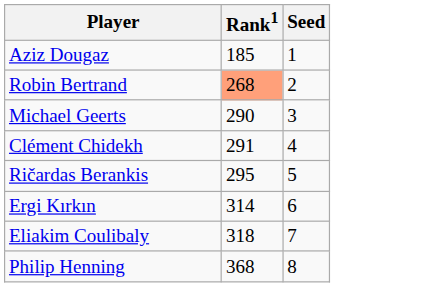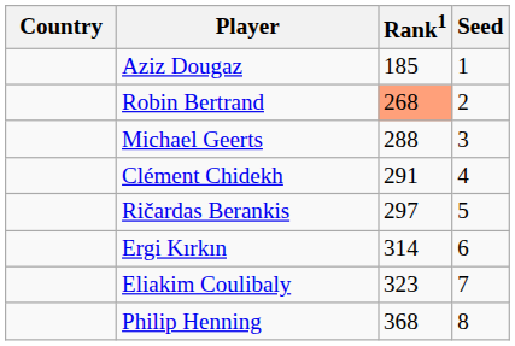 <table class="sortable wikitable">
 <tr>
+<th width="70">Country</th>
 <th width="175">Player</th>
 <th>Rank<sup>1</sup></th>
 <th>Seed</th>
 </tr>
 <tr>
+<td></td>
 <td><a href='#'>Aziz Dougaz</a></td>
 <td>185</td>
 <td>1</td>
 </tr>
 <tr>
+<td></td>
 <td><a href='#'>Robin Bertrand</a></td>
 <td style="background: lightsalmon;">268</td>
 <td>2</td>
 </tr>
 <tr>
+<td></td>
 <td><a href='#'>Michael Geerts</a></td>
-<td>290</td>
+<td>288</td>
 <td>3</td>
 </tr>
 <tr>
+<td></td>
 <td><a href='#'>Clément Chidekh</a></td>
 <td>291</td>
 <td>4</td>
 </tr>
 <tr>
+<td></td>
 <td><a href='#'>Ričardas Berankis</a></td>
-<td>295</td>
+<td>297</td>
 <td>5</td>
 </tr>
 <tr>
+<td></td>
 <td><a href='#'>Ergi Kırkın</a></td>
 <td>314</td>
 <td>6</td>
 </tr>
 <tr>
+<td></td>
 <td><a href='#'>Eliakim Coulibaly</a></td>
-<td>318</td>
+<td>323</td>
 <td>7</td>
 </tr>
 <tr>
+<td></td>
 <td><a href='#'>Philip Henning</a></td>
 <td>368</td>
 <td>8</td>
 </tr>
 </table>
